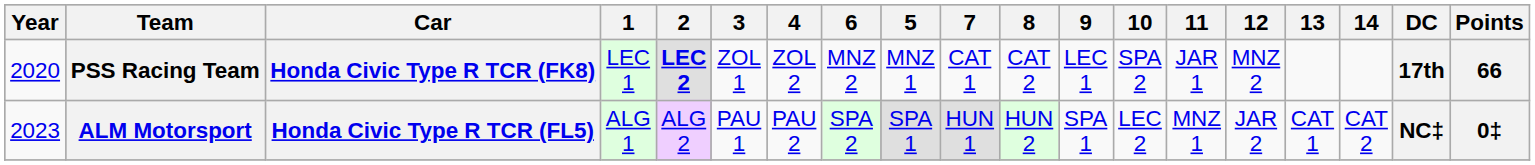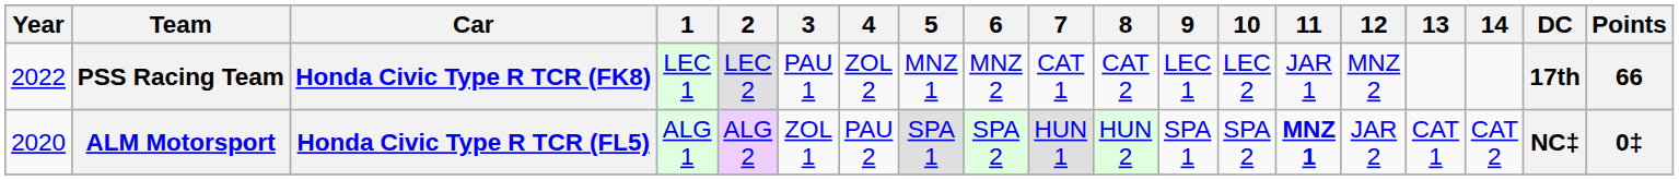 <table class="wikitable" style="text-align:center; font-size:85%">
 <tr>
 <th>Year</th>
 <th>Team</th>
 <th>Car</th>
 <th>1</th>
 <th>2</th>
 <th>3</th>
 <th>4</th>
+<th>5</th>
 <th>6</th>
-<th>5</th>
 <th>7</th>
 <th>8</th>
 <th>9</th>
 <th>10</th>
 <th>11</th>
 <th>12</th>
 <th>13</th>
 <th>14</th>
 <th>DC</th>
 <th>Points</th>
 </tr>
 <tr>
-<td><a href='#'>2020</a></td>
+<td><a href='#'>2022</a></td>
 <th>PSS Racing Team</th>
 <th><a href='#'>Honda Civic Type R TCR (FK8)</a></th>
 <td style="background:#DFFFDF;"><a href='#'>LEC<br>1</a><br></td>
-<td style="background:#DFDFDF;"><strong><a href='#'>LEC<br>2</a><br></strong></td>
-<td><a href='#'>ZOL<br>1</a></td>
+<td style="background:#DFDFDF;"><a href='#'>LEC<br>2</a><br></td>
+<td><a href='#'>PAU<br>1</a></td>
 <td><a href='#'>ZOL<br>2</a></td>
+<td><a href='#'>MNZ<br>1</a></td>
 <td><a href='#'>MNZ<br>2</a></td>
-<td><a href='#'>MNZ<br>1</a></td>
 <td><a href='#'>CAT<br>1</a></td>
 <td><a href='#'>CAT<br>2</a></td>
 <td><a href='#'>LEC<br>1</a></td>
-<td><a href='#'>SPA<br>2</a></td>
+<td><a href='#'>LEC<br>2</a></td>
 <td><a href='#'>JAR<br>1</a></td>
 <td><a href='#'>MNZ<br>2</a></td>
 <td></td>
 <td></td>
 <th>17th</th>
 <th>66</th>
 </tr>
 <tr>
-<td><a href='#'>2023</a></td>
+<td><a href='#'>2020</a></td>
 <th><a href='#'>ALM Motorsport</a></th>
 <th><a href='#'>Honda Civic Type R TCR (FL5)</a></th>
 <td style="background:#DFFFDF;"><a href='#'>ALG<br>1</a><br></td>
 <td style="background:#EFCFFF;"><a href='#'>ALG<br>2</a><br></td>
-<td><a href='#'>PAU<br>1</a></td>
+<td><a href='#'>ZOL<br>1</a></td>
 <td><a href='#'>PAU<br>2</a></td>
+<td style="background:#DFDFDF;"><a href='#'>SPA<br>1</a><br></td>
 <td style="background:#DFFFDF;"><a href='#'>SPA<br>2</a><br></td>
-<td style="background:#DFDFDF;"><a href='#'>SPA<br>1</a><br></td>
 <td style="background:#DFDFDF;"><a href='#'>HUN<br>1</a><br></td>
 <td style="background:#DFFFDF;"><a href='#'>HUN<br>2</a><br></td>
 <td><a href='#'>SPA<br>1</a></td>
-<td><a href='#'>LEC<br>2</a></td>
-<td><a href='#'>MNZ<br>1</a></td>
+<td><a href='#'>SPA<br>2</a></td>
+<td><strong><a href='#'>MNZ<br>1</a></strong></td>
 <td><a href='#'>JAR<br>2</a></td>
 <td><a href='#'>CAT<br>1</a></td>
 <td><a href='#'>CAT<br>2</a></td>
 <th>NC‡</th>
 <th>0‡</th>
 </tr>
 </table>
